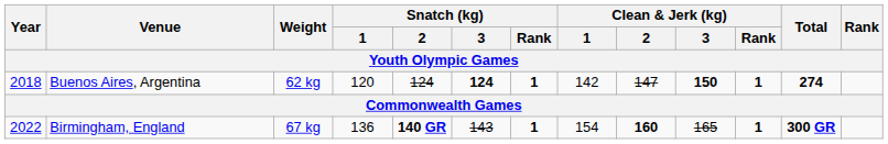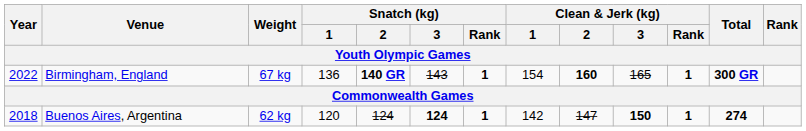 <table class="wikitable" style="text-align:center;">
 <tr>
 <th rowspan=2 width=40>Year</th>
 <th rowspan=2 width=250>Venue</th>
 <th rowspan=2 width=60>Weight</th>
 <th colspan=4>Snatch (kg)</th>
 <th colspan=4>Clean & Jerk (kg)</th>
 <th rowspan=2 width=60>Total</th>
 <th rowspan=2 width=40>Rank</th>
 </tr>
 <tr>
 <th width=60>1</th>
 <th width=60>2</th>
 <th width=60>3</th>
 <th width=45>Rank</th>
 <th width=60>1</th>
 <th width=60>2</th>
 <th width=60>3</th>
 <th width=45>Rank</th>
 </tr>
 <tr>
 <th colspan=13><a href='#'>Youth Olympic Games</a></th>
 </tr>
 <tr>
+<td><a href='#'>2022</a></td>
+<td align=left> <a href='#'>Birmingham, England</a></td>
+<td><a href='#'>67 kg</a></td>
+<td>136</td>
+<td><strong>140</strong> <strong><a href='#'>GR</a></strong></td>
+<td><s>143</s></td>
+<td><strong>1</strong></td>
+<td>154</td>
+<td><strong>160</strong></td>
+<td><s>165</s></td>
+<td><strong>1</strong></td>
+<td><strong>300</strong> <strong><a href='#'>GR</a></strong></td>
+<td><strong></strong></td>
+</tr>
+<tr>
+<th colspan=13><a href='#'>Commonwealth Games</a></th>
+</tr>
+<tr>
 <td><a href='#'>2018</a></td>
 <td align=left> <a href='#'>Buenos Aires</a>, Argentina</td>
 <td><a href='#'>62 kg</a></td>
 <td>120</td>
 <td><s>124</s></td>
 <td><strong>124</strong></td>
 <td><strong>1</strong></td>
 <td>142</td>
 <td><s>147</s></td>
 <td><strong>150</strong></td>
 <td><strong>1</strong></td>
 <td><strong>274</strong></td>
 <td><strong></strong></td>
 </tr>
-<tr>
-<th colspan=13><a href='#'>Commonwealth Games</a></th>
-</tr>
-<tr>
-<td><a href='#'>2022</a></td>
-<td align=left> <a href='#'>Birmingham, England</a></td>
-<td><a href='#'>67 kg</a></td>
-<td>136</td>
-<td><strong>140</strong> <strong><a href='#'>GR</a></strong></td>
-<td><s>143</s></td>
-<td><strong>1</strong></td>
-<td>154</td>
-<td><strong>160</strong></td>
-<td><s>165</s></td>
-<td><strong>1</strong></td>
-<td><strong>300</strong> <strong><a href='#'>GR</a></strong></td>
-<td><strong></strong></td>
-</tr>
 </table>
